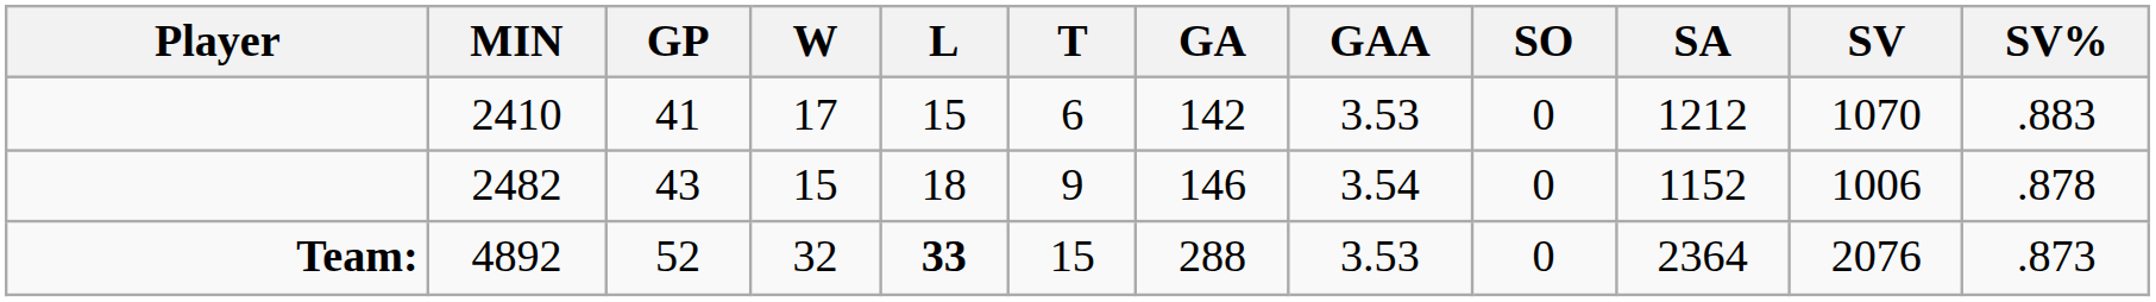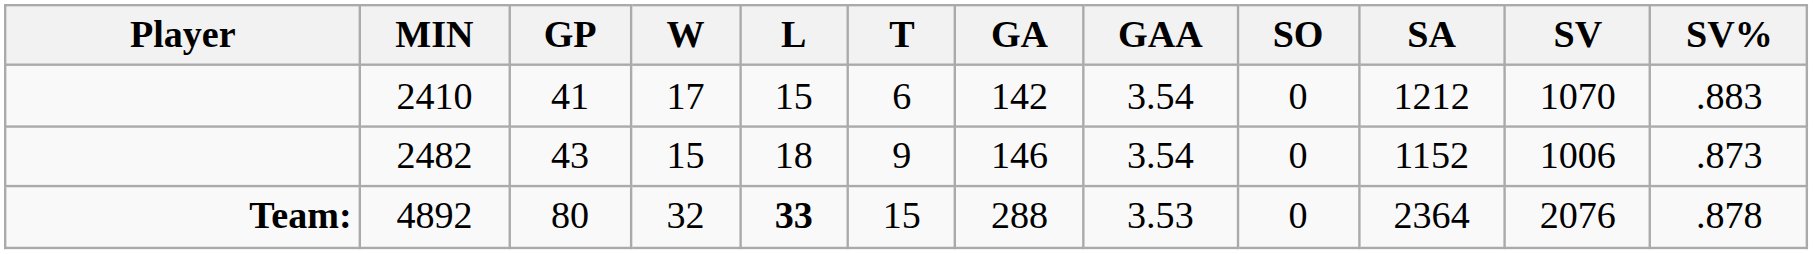 <table class="wikitable sortable" width="60%">
 <tr>
 <th bgcolor="#DDDDFF" width="10%">Player</th>
 <th width="3%" bgcolor="#DDDDFF" title="Minutes played">MIN</th>
 <th width="3%" bgcolor="#DDDDFF" title="Games played in">GP</th>
 <th width="3%" bgcolor="#DDDDFF" title="Wins">W</th>
 <th width="3%" bgcolor="#DDDDFF"title="Losses">L</th>
 <th width="3%" bgcolor="#DDDDFF" title="Ties">T</th>
 <th width="3%" bgcolor="#DDDDFF" title="Goals against">GA</th>
 <th width="3%" bgcolor="#DDDDFF" title="Goals against average">GAA</th>
 <th width="3%" bgcolor="#DDDDFF"title="Shut-outs">SO</th>
 <th width="3%" bgcolor="#DDDDFF" title="Shots against">SA</th>
 <th width="3%" bgcolor="#DDDDFF" title="Shots saved">SV</th>
 <th width="3%" bgcolor="#DDDDFF" title="Save percentage">SV%</th>
 </tr>
 <tr align="center">
 <td align="right"></td>
 <td>2410</td>
 <td>41</td>
 <td>17</td>
 <td>15</td>
 <td>6</td>
 <td>142</td>
-<td>3.53</td>
+<td>3.54</td>
 <td>0</td>
 <td>1212</td>
 <td>1070</td>
 <td>.883</td>
 </tr>
 <tr align="center">
 <td align="right"></td>
 <td>2482</td>
 <td>43</td>
 <td>15</td>
 <td>18</td>
 <td>9</td>
 <td>146</td>
 <td>3.54</td>
 <td>0</td>
 <td>1152</td>
 <td>1006</td>
-<td>.878</td>
+<td>.873</td>
 </tr>
 <tr align="center">
 <td align="right"><strong>Team:</strong></td>
 <td>4892</td>
-<td>52</td>
+<td>80</td>
 <td>32</td>
 <td><strong>33</strong></td>
 <td>15</td>
 <td>288</td>
 <td>3.53</td>
 <td>0</td>
 <td>2364</td>
 <td>2076</td>
-<td>.873</td>
+<td>.878</td>
 </tr>
 </table>
